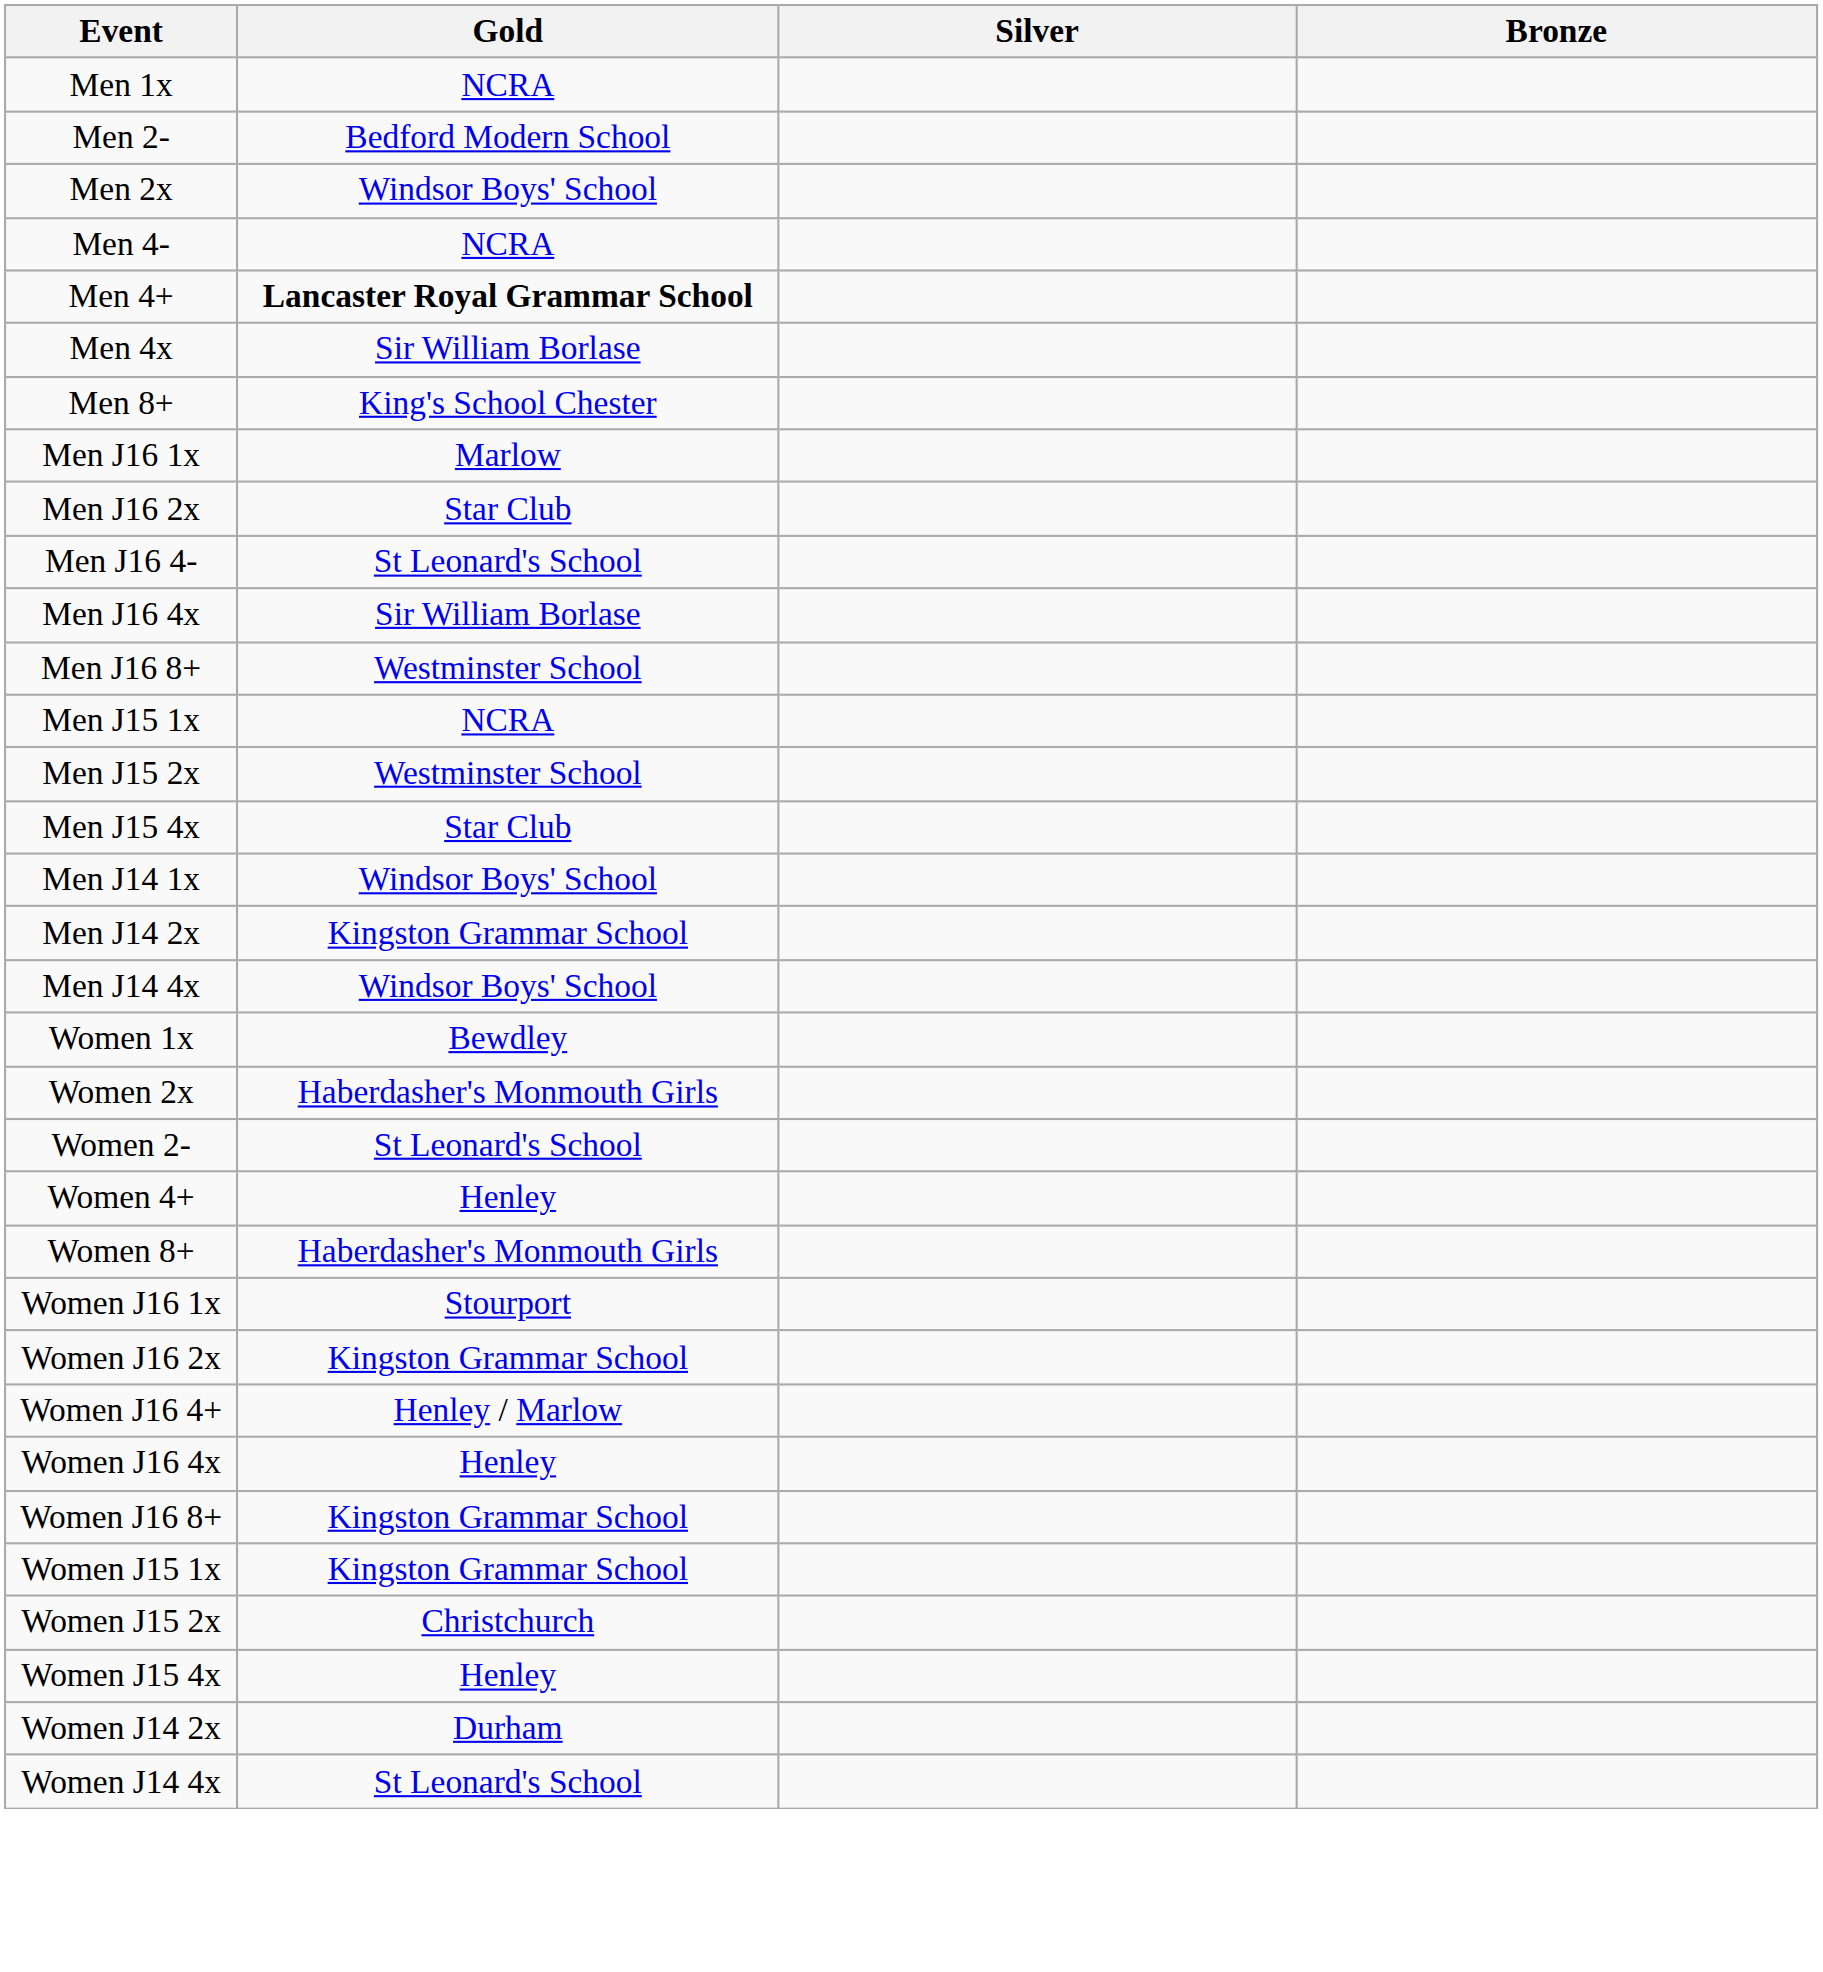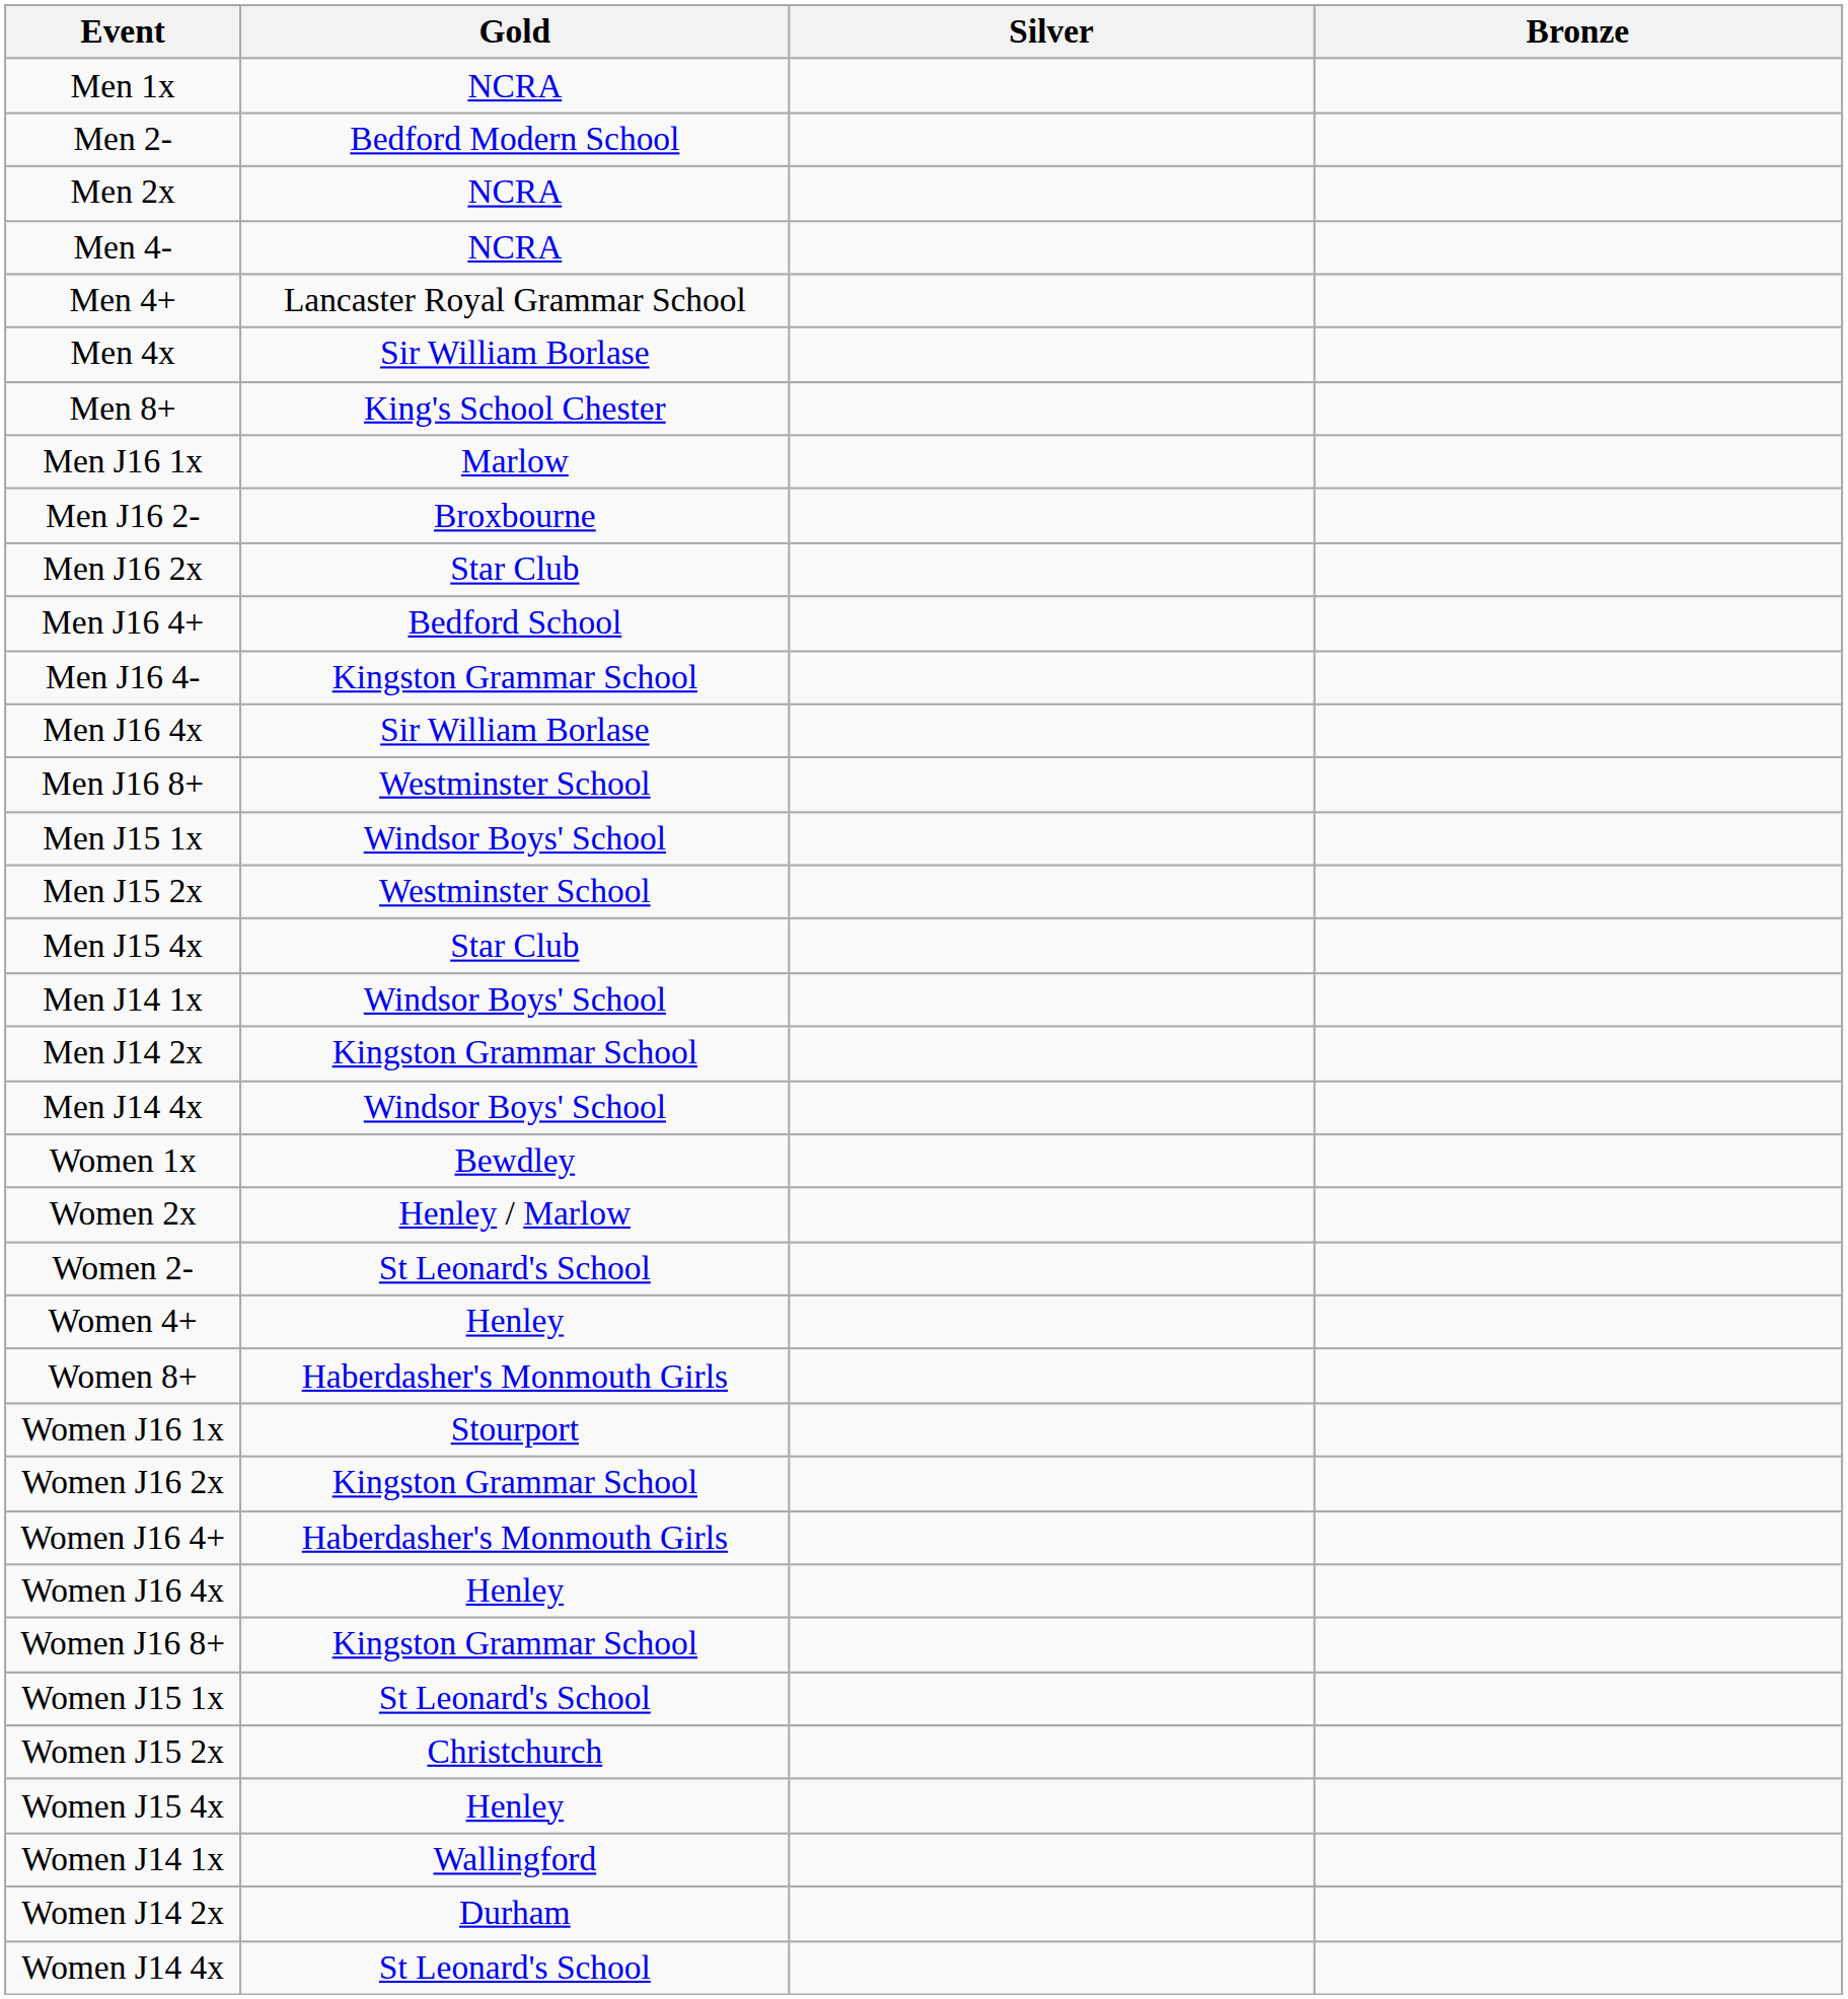 <table class="wikitable" style="text-align:center">
 <tr>
 <th width=120>Event</th>
 <th width=300>Gold</th>
 <th width=300>Silver</th>
 <th width=300>Bronze</th>
 </tr>
 <tr>
 <td>Men 1x</td>
 <td><a href='#'>NCRA</a></td>
 <td></td>
 <td></td>
 </tr>
 <tr>
 <td>Men 2-</td>
 <td><a href='#'>Bedford Modern School</a></td>
 <td></td>
 <td></td>
 </tr>
 <tr>
 <td>Men 2x</td>
-<td><a href='#'>Windsor Boys' School</a></td>
+<td><a href='#'>NCRA</a></td>
 <td></td>
 <td></td>
 </tr>
 <tr>
 <td>Men 4-</td>
 <td><a href='#'>NCRA</a></td>
 <td></td>
 <td></td>
 </tr>
 <tr>
 <td>Men 4+</td>
-<td><strong>Lancaster Royal Grammar School</strong></td>
+<td>Lancaster Royal Grammar School</td>
 <td></td>
 <td></td>
 </tr>
 <tr>
 <td>Men 4x</td>
 <td><a href='#'>Sir William Borlase</a></td>
 <td></td>
 <td></td>
 </tr>
 <tr>
 <td>Men 8+</td>
 <td><a href='#'>King's School Chester</a></td>
 <td></td>
 <td></td>
 </tr>
 <tr>
 <td>Men J16 1x</td>
 <td><a href='#'>Marlow</a></td>
 <td></td>
 <td></td>
 </tr>
 <tr>
+<td>Men J16 2-</td>
+<td><a href='#'>Broxbourne</a></td>
+<td></td>
+<td></td>
+</tr>
+<tr>
 <td>Men J16 2x</td>
 <td><a href='#'>Star Club</a></td>
 <td></td>
 <td></td>
 </tr>
 <tr>
+<td>Men J16 4+</td>
+<td><a href='#'>Bedford School</a></td>
+<td></td>
+<td></td>
+</tr>
+<tr>
 <td>Men J16 4-</td>
-<td><a href='#'>St Leonard's School</a></td>
+<td><a href='#'>Kingston Grammar School</a></td>
 <td></td>
 <td></td>
 </tr>
 <tr>
 <td>Men J16 4x</td>
 <td><a href='#'>Sir William Borlase</a></td>
 <td></td>
 <td></td>
 </tr>
 <tr>
 <td>Men J16 8+</td>
 <td><a href='#'>Westminster School</a></td>
 <td></td>
 <td></td>
 </tr>
 <tr>
 <td>Men J15 1x</td>
-<td><a href='#'>NCRA</a></td>
+<td><a href='#'>Windsor Boys' School</a></td>
 <td></td>
 <td></td>
 </tr>
 <tr>
 <td>Men J15 2x</td>
 <td><a href='#'>Westminster School</a></td>
 <td></td>
 <td></td>
 </tr>
 <tr>
 <td>Men J15 4x</td>
 <td><a href='#'>Star Club</a></td>
 <td></td>
 <td></td>
 </tr>
 <tr>
 <td>Men J14 1x</td>
 <td><a href='#'>Windsor Boys' School</a></td>
 <td></td>
 <td></td>
 </tr>
 <tr>
 <td>Men J14 2x</td>
 <td><a href='#'>Kingston Grammar School</a></td>
 <td></td>
 <td></td>
 </tr>
 <tr>
 <td>Men J14 4x</td>
 <td><a href='#'>Windsor Boys' School</a></td>
 <td></td>
 <td></td>
 </tr>
 <tr>
 <td>Women 1x</td>
 <td><a href='#'>Bewdley</a></td>
 <td></td>
 <td></td>
 </tr>
 <tr>
 <td>Women 2x</td>
-<td><a href='#'>Haberdasher's Monmouth Girls</a></td>
+<td><a href='#'>Henley</a> / <a href='#'>Marlow</a></td>
 <td></td>
 <td></td>
 </tr>
 <tr>
 <td>Women 2-</td>
 <td><a href='#'>St Leonard's School</a></td>
 <td></td>
 <td></td>
 </tr>
 <tr>
 <td>Women 4+</td>
 <td><a href='#'>Henley</a></td>
 <td></td>
 <td></td>
 </tr>
 <tr>
 <td>Women 8+</td>
 <td><a href='#'>Haberdasher's Monmouth Girls</a></td>
 <td></td>
 <td></td>
 </tr>
 <tr>
 <td>Women J16 1x</td>
 <td><a href='#'>Stourport</a></td>
 <td></td>
 <td></td>
 </tr>
 <tr>
 <td>Women J16 2x</td>
 <td><a href='#'>Kingston Grammar School</a></td>
 <td></td>
 <td></td>
 </tr>
 <tr>
 <td>Women J16 4+</td>
-<td><a href='#'>Henley</a> / <a href='#'>Marlow</a></td>
+<td><a href='#'>Haberdasher's Monmouth Girls</a></td>
 <td></td>
 <td></td>
 </tr>
 <tr>
 <td>Women J16 4x</td>
 <td><a href='#'>Henley</a></td>
 <td></td>
 <td></td>
 </tr>
 <tr>
 <td>Women J16 8+</td>
 <td><a href='#'>Kingston Grammar School</a></td>
 <td></td>
 <td></td>
 </tr>
 <tr>
 <td>Women J15 1x</td>
-<td><a href='#'>Kingston Grammar School</a></td>
+<td><a href='#'>St Leonard's School</a></td>
 <td></td>
 <td></td>
 </tr>
 <tr>
 <td>Women J15 2x</td>
 <td><a href='#'>Christchurch</a></td>
 <td></td>
 <td></td>
 </tr>
 <tr>
 <td>Women J15 4x</td>
 <td><a href='#'>Henley</a></td>
 <td></td>
 <td></td>
 </tr>
 <tr>
+<td>Women J14 1x</td>
+<td><a href='#'>Wallingford</a></td>
+<td></td>
+<td></td>
+</tr>
+<tr>
 <td>Women J14 2x</td>
 <td><a href='#'>Durham</a></td>
 <td></td>
 <td></td>
 </tr>
 <tr>
 <td>Women J14 4x</td>
 <td><a href='#'>St Leonard's School</a></td>
 <td></td>
 <td></td>
 </tr>
 </table>
